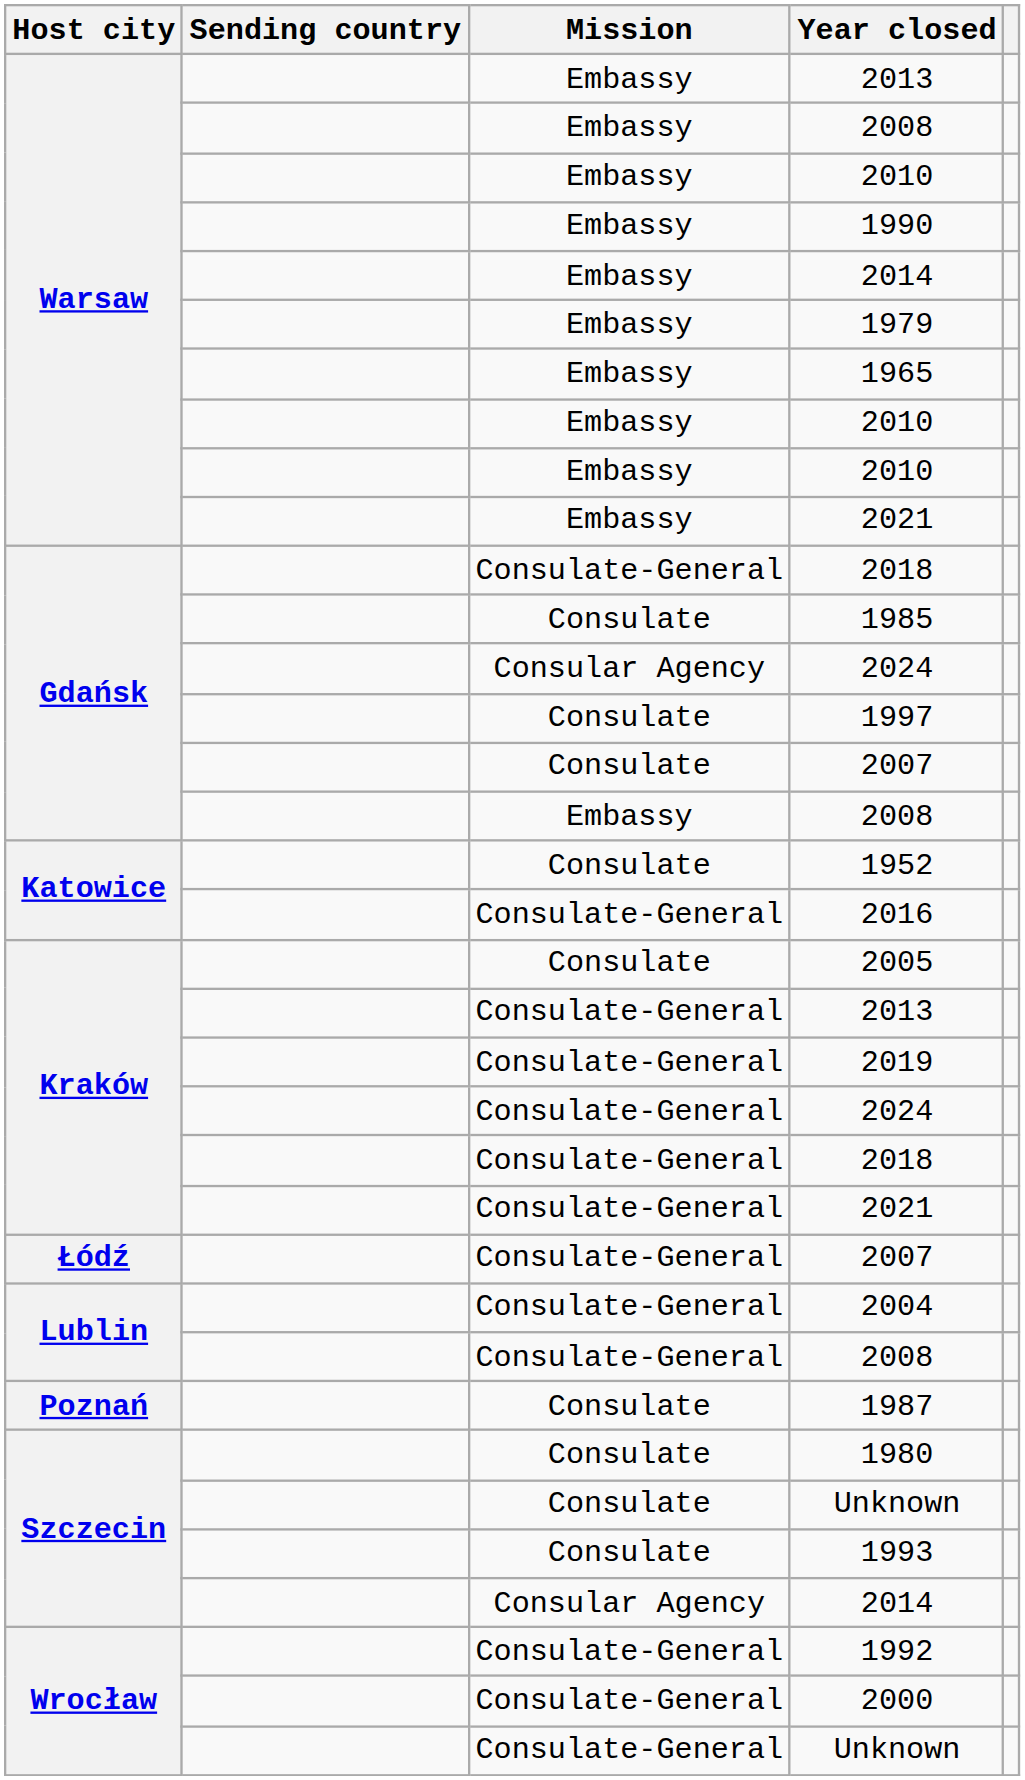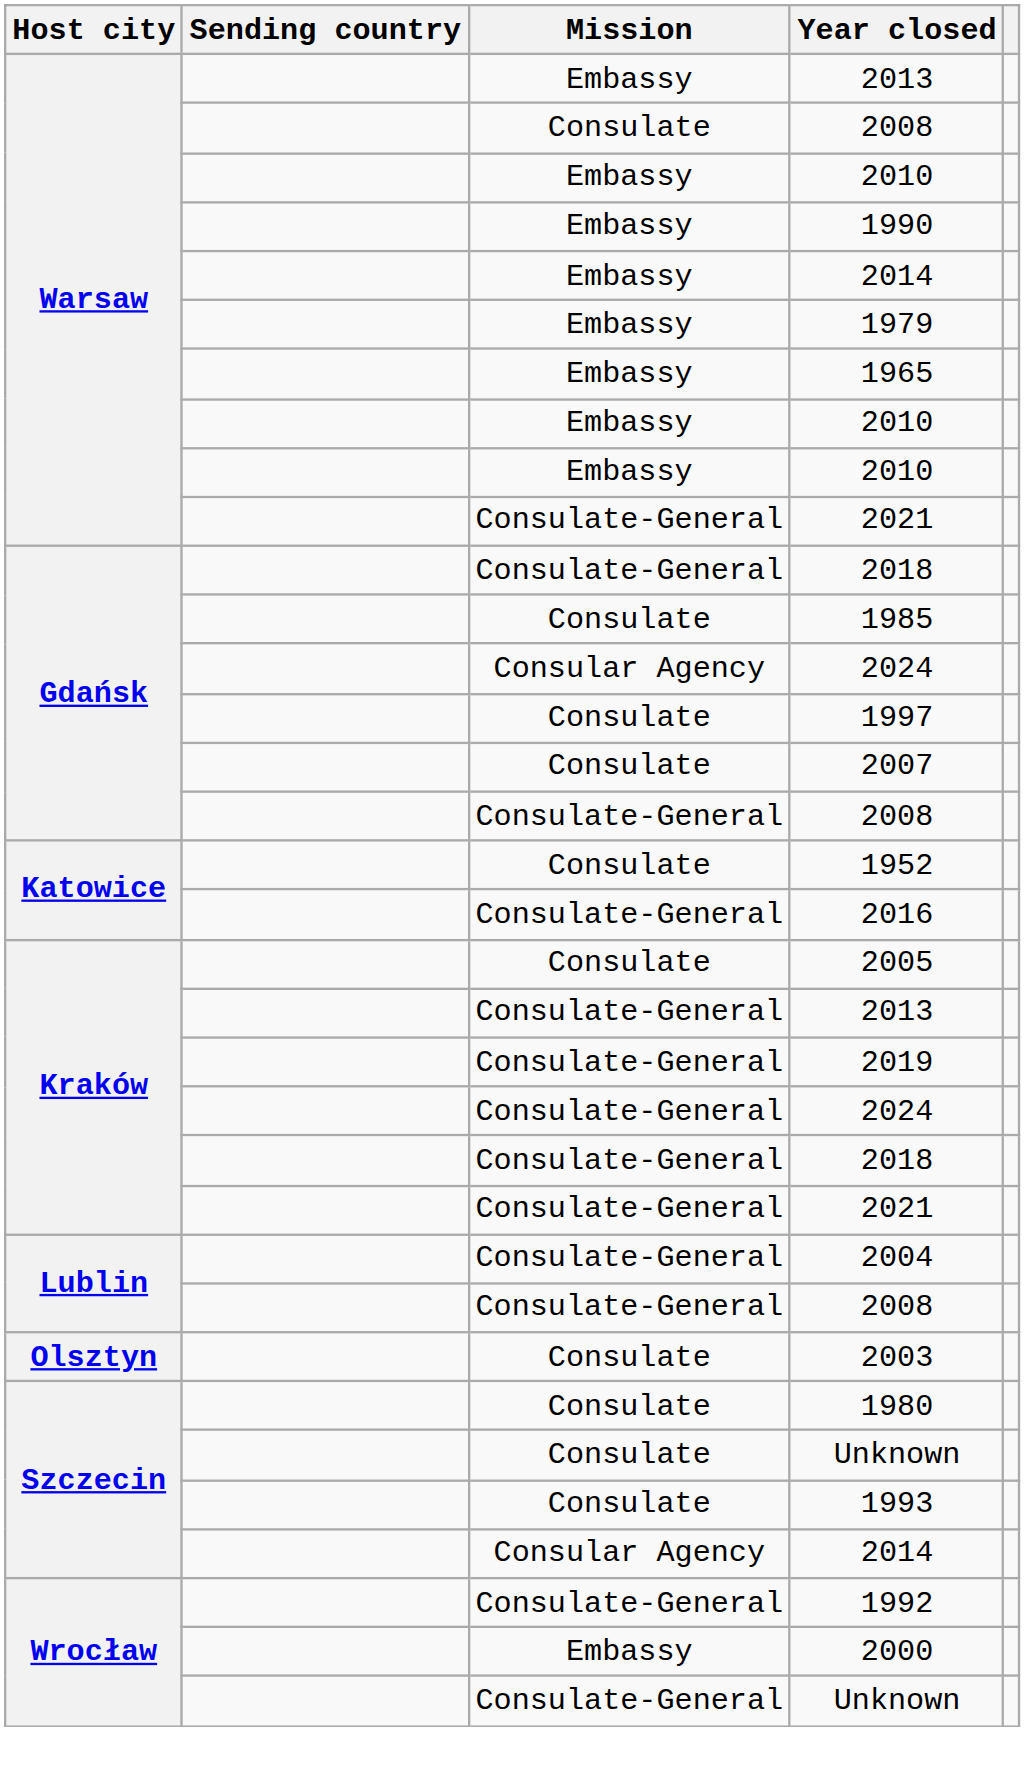 <table class="wikitable plainrowheaders">
 <tr>
 <th scope="col">Host city</th>
 <th scope="col">Sending country</th>
 <th scope="col">Mission</th>
 <th scope="col">Year closed</th>
 <th scope="col"></th>
 </tr>
 <tr>
 <th rowspan="10"><a href='#'>Warsaw</a></th>
 <td></td>
 <td style="text-align:center;">Embassy</td>
 <td style="text-align:center;">2013</td>
 <td style="text-align:center;"></td>
 </tr>
 <tr>
 <td></td>
-<td style="text-align:center;">Embassy</td>
+<td style="text-align:center;">Consulate</td>
 <td style="text-align:center;">2008</td>
 <td style="text-align:center;"></td>
 </tr>
 <tr>
 <td></td>
 <td style="text-align:center;">Embassy</td>
 <td style="text-align:center;">2010</td>
 <td style="text-align:center;"></td>
 </tr>
 <tr>
 <td></td>
 <td style="text-align:center;">Embassy</td>
 <td style="text-align:center;">1990</td>
 <td style="text-align:center;"></td>
 </tr>
 <tr>
 <td></td>
 <td style="text-align:center;">Embassy</td>
 <td style="text-align:center;">2014</td>
 <td style="text-align:center;"></td>
 </tr>
 <tr>
 <td></td>
 <td style="text-align:center;">Embassy</td>
 <td style="text-align:center;">1979</td>
 <td style="text-align:center;"></td>
 </tr>
 <tr>
 <td></td>
 <td style="text-align:center;">Embassy</td>
 <td style="text-align:center;">1965</td>
 <td style="text-align:center;"></td>
 </tr>
 <tr>
 <td></td>
 <td style="text-align:center;">Embassy</td>
 <td style="text-align:center;">2010</td>
 <td style="text-align:center;"></td>
 </tr>
 <tr>
 <td></td>
 <td style="text-align:center;">Embassy</td>
 <td style="text-align:center;">2010</td>
 <td style="text-align:center;"></td>
 </tr>
 <tr>
 <td></td>
-<td style="text-align:center;">Embassy</td>
+<td style="text-align:center;">Consulate-General</td>
 <td style="text-align:center;">2021</td>
 <td style="text-align:center;"></td>
 </tr>
 <tr>
 <th rowspan="6"><a href='#'>Gdańsk</a></th>
 <td></td>
 <td style="text-align:center;">Consulate-General</td>
 <td style="text-align:center;">2018</td>
 <td style="text-align:center;"></td>
 </tr>
 <tr>
 <td></td>
 <td style="text-align:center;">Consulate</td>
 <td style="text-align:center;">1985</td>
 <td style="text-align:center;"></td>
 </tr>
 <tr>
 <td></td>
 <td style="text-align:center;">Consular Agency</td>
 <td style="text-align:center;">2024</td>
 <td style="text-align:center;"></td>
 </tr>
 <tr>
 <td></td>
 <td style="text-align:center;">Consulate</td>
 <td style="text-align:center;">1997</td>
 <td style="text-align:center;"></td>
 </tr>
 <tr>
 <td></td>
 <td style="text-align:center;">Consulate</td>
 <td style="text-align:center;">2007</td>
 <td style="text-align:center;"></td>
 </tr>
 <tr>
 <td></td>
-<td style="text-align:center;">Embassy</td>
+<td style="text-align:center;">Consulate-General</td>
 <td style="text-align:center;">2008</td>
 <td style="text-align:center;"></td>
 </tr>
 <tr>
 <th rowspan="2"><a href='#'>Katowice</a></th>
 <td></td>
 <td style="text-align:center;">Consulate</td>
 <td style="text-align:center;">1952</td>
 <td style="text-align:center;"></td>
 </tr>
 <tr>
 <td></td>
 <td style="text-align:center;">Consulate-General</td>
 <td style="text-align:center;">2016</td>
 <td style="text-align:center;"></td>
 </tr>
 <tr>
 <th rowspan="6"><a href='#'>Kraków</a></th>
 <td></td>
 <td style="text-align:center;">Consulate</td>
 <td style="text-align:center;">2005</td>
 <td style="text-align:center;"></td>
 </tr>
 <tr>
 <td></td>
 <td style="text-align:center;">Consulate-General</td>
 <td style="text-align:center;">2013</td>
 <td style="text-align:center;"></td>
 </tr>
 <tr>
 <td></td>
 <td style="text-align:center;">Consulate-General</td>
 <td style="text-align:center;">2019</td>
 <td style="text-align:center;"></td>
 </tr>
 <tr>
 <td></td>
 <td style="text-align:center;">Consulate-General</td>
 <td style="text-align:center;">2024</td>
 <td style="text-align:center;"></td>
 </tr>
 <tr>
 <td></td>
 <td style="text-align:center;">Consulate-General</td>
 <td style="text-align:center;">2018</td>
 <td style="text-align:center;"></td>
 </tr>
 <tr>
 <td></td>
 <td style="text-align:center;">Consulate-General</td>
 <td style="text-align:center;">2021</td>
 <td style="text-align:center;"></td>
 </tr>
 <tr>
-<th><a href='#'>Łódź</a></th>
-<td></td>
-<td style="text-align:center;">Consulate-General</td>
-<td style="text-align:center;">2007</td>
-<td style="text-align:center;"></td>
-</tr>
-<tr>
 <th rowspan="2"><a href='#'>Lublin</a></th>
 <td></td>
 <td style="text-align:center;">Consulate-General</td>
 <td style="text-align:center;">2004</td>
 <td style="text-align:center;"></td>
 </tr>
 <tr>
 <td></td>
 <td style="text-align:center;">Consulate-General</td>
 <td style="text-align:center;">2008</td>
 <td style="text-align:center;"></td>
 </tr>
 <tr>
-<th><a href='#'>Poznań</a></th>
+<th><a href='#'>Olsztyn</a></th>
 <td></td>
 <td style="text-align:center;">Consulate</td>
-<td style="text-align:center;">1987</td>
+<td style="text-align:center;">2003</td>
 <td style="text-align:center;"></td>
 </tr>
 <tr>
 <th rowspan="4"><a href='#'>Szczecin</a></th>
 <td></td>
 <td style="text-align:center;">Consulate</td>
 <td style="text-align:center;">1980</td>
 <td style="text-align:center;"></td>
 </tr>
 <tr>
 <td></td>
 <td style="text-align:center;">Consulate</td>
 <td style="text-align:center;">Unknown</td>
 <td style="text-align:center;"></td>
 </tr>
 <tr>
 <td></td>
 <td style="text-align:center;">Consulate</td>
 <td style="text-align:center;">1993</td>
 <td style="text-align:center;"></td>
 </tr>
 <tr>
 <td></td>
 <td style="text-align:center;">Consular Agency</td>
 <td style="text-align:center;">2014</td>
 <td style="text-align:center;"></td>
 </tr>
 <tr>
 <th rowspan="3"><a href='#'>Wrocław</a></th>
 <td></td>
 <td style="text-align:center;">Consulate-General</td>
 <td style="text-align:center;">1992</td>
 <td style="text-align:center;"></td>
 </tr>
 <tr>
 <td></td>
-<td style="text-align:center;">Consulate-General</td>
+<td style="text-align:center;">Embassy</td>
 <td style="text-align:center;">2000</td>
 <td style="text-align:center;"></td>
 </tr>
 <tr>
 <td></td>
 <td style="text-align:center;">Consulate-General</td>
 <td style="text-align:center;">Unknown</td>
 <td style="text-align:center;"></td>
 </tr>
 </table>
